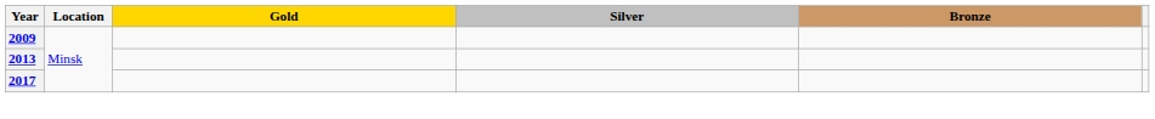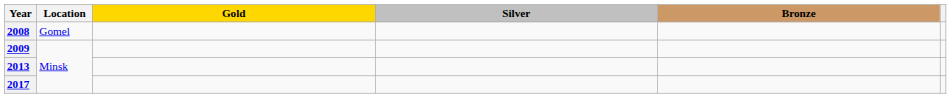 <table class="wikitable unsortable" style="text-align:left; width:85%">
 <tr>
 <th scope="col" style="text-align:center">Year</th>
 <th scope="col" style="text-align:center">Location</th>
 <td scope="col" style="text-align:center; width:30%; background:gold"><strong>Gold</strong></td>
 <td scope="col" style="text-align:center; width:30%; background:silver"><strong>Silver</strong></td>
 <td scope="col" style="text-align:center; width:30%; background:#c96"><strong>Bronze</strong></td>
 <th scope="col" style="text-align:center"></th>
+</tr>
+<tr>
+<th scope="row" style="text-align:left"><a href='#'>2008</a></th>
+<td><a href='#'>Gomel</a></td>
+<td></td>
+<td></td>
+<td></td>
+<td></td>
 </tr>
 <tr>
 <th scope="row" style="text-align:left"><a href='#'>2009</a></th>
 <td rowspan="3"><a href='#'>Minsk</a></td>
 <td></td>
 <td></td>
 <td></td>
 <td></td>
 </tr>
 <tr>
 <th scope="row" style="text-align:left"><a href='#'>2013</a></th>
 <td></td>
 <td></td>
 <td></td>
 <td></td>
 </tr>
 <tr>
 <th scope="row" style="text-align:left"><a href='#'>2017</a></th>
 <td></td>
 <td></td>
 <td></td>
 <td></td>
 </tr>
 </table>
